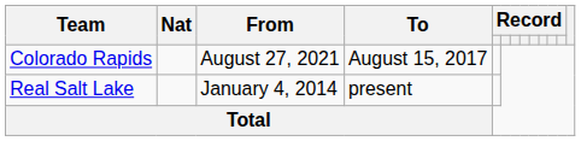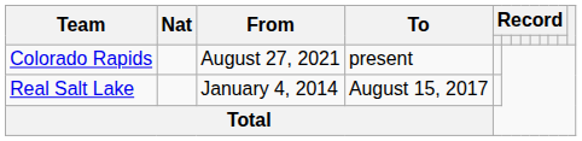 <table class="wikitable" style="text-align: center">
 <tr>
 <th rowspan="2">Team</th>
 <th rowspan="2">Nat</th>
 <th rowspan="2">From</th>
 <th rowspan="2">To</th>
 <th colspan="8">Record</th>
 <th rowspan=2></th>
 </tr>
 <tr>
 <th></th>
 <th></th>
 <th></th>
 <th></th>
 <th></th>
 <th></th>
 <th></th>
 <th></th>
 </tr>
 <tr>
 <td align=left><a href='#'>Colorado Rapids</a></td>
 <td></td>
 <td align=left>August 27, 2021</td>
-<td align=left>August 15, 2017<br></td>
+<td align=left>present<br></td>
 <td></td>
 </tr>
 <tr>
 <td align=left><a href='#'>Real Salt Lake</a></td>
 <td></td>
 <td align=left>January 4, 2014</td>
-<td align=left>present<br></td>
+<td align=left>August 15, 2017<br></td>
 <td></td>
 </tr>
 <tr>
 <th colspan="4">Total<br></th>
 </tr>
 </table>
